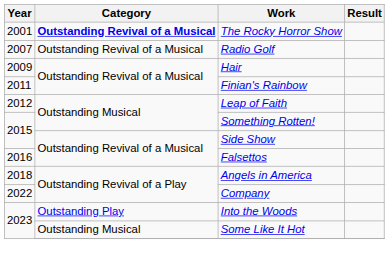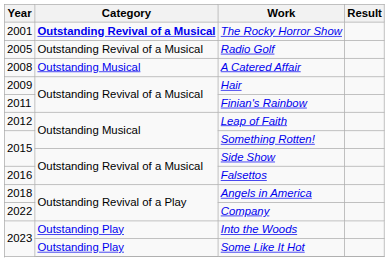 <table class="wikitable">
 <tr>
 <th>Year</th>
 <th>Category</th>
 <th>Work</th>
 <th>Result</th>
 </tr>
 <tr>
 <td>2001</td>
 <td><strong><a href='#'>Outstanding Revival of a Musical</a></strong></td>
 <td><em><a href='#'>The Rocky Horror Show</a></em></td>
 <td></td>
 </tr>
 <tr>
-<td>2007</td>
+<td>2005</td>
 <td>Outstanding Revival of a Musical</td>
 <td><em><a href='#'>Radio Golf</a></em></td>
+<td></td>
+</tr>
+<tr>
+<td>2008</td>
+<td><a href='#'>Outstanding Musical</a></td>
+<td><em><a href='#'>A Catered Affair</a></em></td>
 <td></td>
 </tr>
 <tr>
 <td>2009</td>
 <td rowspan="2">Outstanding Revival of a Musical</td>
 <td><em><a href='#'>Hair</a></em></td>
 <td></td>
 </tr>
 <tr>
 <td>2011</td>
 <td><em><a href='#'>Finian's Rainbow</a></em></td>
 <td></td>
 </tr>
 <tr>
 <td>2012</td>
 <td rowspan="2">Outstanding Musical</td>
 <td><em><a href='#'>Leap of Faith</a></em></td>
 <td></td>
 </tr>
 <tr>
 <td rowspan="2">2015</td>
 <td><em><a href='#'>Something Rotten!</a></em></td>
 <td></td>
 </tr>
 <tr>
 <td rowspan="2">Outstanding Revival of a Musical</td>
 <td><em><a href='#'>Side Show</a></em></td>
 <td></td>
 </tr>
 <tr>
 <td>2016</td>
 <td><em><a href='#'>Falsettos</a></em></td>
 <td></td>
 </tr>
 <tr>
 <td>2018</td>
 <td rowspan="2">Outstanding Revival of a Play</td>
 <td><em><a href='#'>Angels in America</a></em></td>
 <td></td>
 </tr>
 <tr>
 <td>2022</td>
 <td><em><a href='#'>Company</a></em></td>
 <td></td>
 </tr>
 <tr>
 <td rowspan="3">2023</td>
 <td><a href='#'>Outstanding Play</a></td>
 <td><em><a href='#'>Into the Woods</a></em></td>
 <td></td>
 </tr>
 <tr>
-<td>Outstanding Musical</td>
+<td><a href='#'>Outstanding Play</a></td>
 <td><em><a href='#'>Some Like It Hot</a></em></td>
 <td></td>
 </tr>
 <tr>
 </tr>
 </table>
